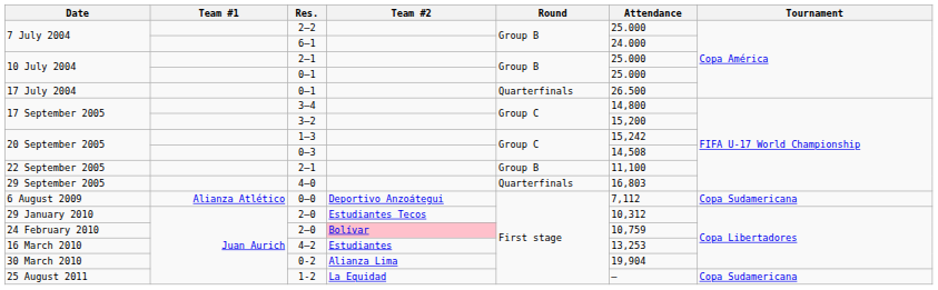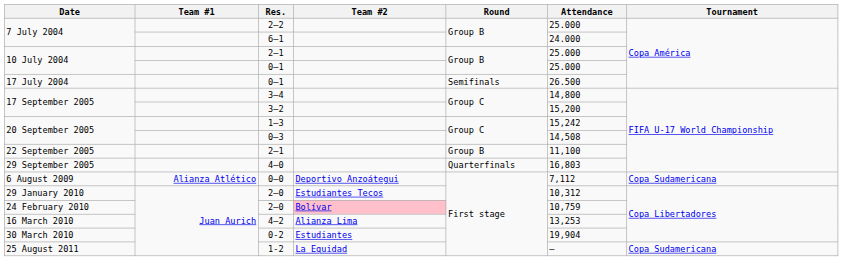 <table class="wikitable"  style="text-align:left; width:100%;">
 <tr>
 <th>Date</th>
 <th>Team #1</th>
 <th>Res.</th>
 <th>Team #2</th>
 <th>Round</th>
 <th>Attendance</th>
 <th>Tournament</th>
 </tr>
 <tr>
 <td rowspan="2">7 July 2004</td>
 <td style="text-align:right;"></td>
 <td style="text-align:center;">2–2</td>
 <td></td>
 <td rowspan="2">Group B</td>
 <td>25.000</td>
 <td rowspan="5"><a href='#'>Copa América</a></td>
 </tr>
 <tr>
 <td style="text-align:right;"></td>
 <td style="text-align:center;">6–1</td>
 <td></td>
 <td>24.000</td>
 </tr>
 <tr>
 <td rowspan="2">10 July 2004</td>
 <td style="text-align:right;"></td>
 <td style="text-align:center;">2–1</td>
 <td></td>
 <td rowspan="2">Group B</td>
 <td>25.000</td>
 </tr>
 <tr>
 <td style="text-align:right;"></td>
 <td style="text-align:center;">0–1</td>
 <td></td>
 <td>25.000</td>
 </tr>
 <tr>
 <td>17 July 2004</td>
 <td style="text-align:right;"></td>
 <td style="text-align:center;">0–1</td>
 <td></td>
-<td>Quarterfinals</td>
+<td>Semifinals</td>
 <td>26.500</td>
 </tr>
 <tr>
 <td rowspan="2">17 September 2005</td>
 <td style="text-align:right;"></td>
 <td style="text-align:center;">3–4</td>
 <td></td>
 <td rowspan="2">Group C</td>
 <td>14,800</td>
 <td rowspan="6"><a href='#'>FIFA U-17 World Championship</a></td>
 </tr>
 <tr>
 <td style="text-align:right;"></td>
 <td style="text-align:center;">3–2</td>
 <td></td>
 <td>15,200</td>
 </tr>
 <tr>
 <td rowspan="2">20 September 2005</td>
 <td style="text-align:right;"></td>
 <td style="text-align:center;">1–3</td>
 <td></td>
 <td rowspan="2">Group C</td>
 <td>15,242</td>
 </tr>
 <tr>
 <td style="text-align:right;"></td>
 <td style="text-align:center;">0–3</td>
 <td></td>
 <td>14,508</td>
 </tr>
 <tr>
 <td>22 September 2005</td>
 <td style="text-align:right;"></td>
 <td style="text-align:center;">2–1</td>
 <td></td>
 <td>Group B</td>
 <td>11,100</td>
 </tr>
 <tr>
 <td>29 September 2005</td>
 <td style="text-align:right;"></td>
 <td style="text-align:center;">4–0</td>
 <td></td>
 <td>Quarterfinals</td>
 <td>16,803</td>
 </tr>
 <tr>
 <td>6 August 2009</td>
 <td style="text-align:right;"><a href='#'>Alianza Atlético</a> </td>
 <td style="text-align:center;">0–0</td>
 <td> <a href='#'>Deportivo Anzoátegui</a></td>
 <td rowspan="6">First stage</td>
 <td>7,112</td>
 <td><a href='#'>Copa Sudamericana</a></td>
 </tr>
 <tr>
 <td>29 January 2010</td>
 <td rowspan="5" style="text-align:right;"><a href='#'>Juan Aurich</a> </td>
 <td style="text-align:center;">2–0</td>
 <td> <a href='#'>Estudiantes Tecos</a></td>
 <td>10,312</td>
 <td rowspan="4"><a href='#'>Copa Libertadores</a></td>
 </tr>
 <tr>
 <td>24 February 2010</td>
 <td style="text-align:center;">2–0</td>
 <td style="background: pink;"> <a href='#'>Bolívar</a></td>
 <td>10,759</td>
 </tr>
 <tr>
 <td>16 March 2010</td>
 <td style="text-align:center;">4–2</td>
-<td> <a href='#'>Estudiantes</a></td>
+<td> <a href='#'>Alianza Lima</a></td>
 <td>13,253</td>
 </tr>
 <tr>
 <td>30 March 2010</td>
 <td style="text-align:center;">0-2</td>
-<td> <a href='#'>Alianza Lima</a></td>
+<td> <a href='#'>Estudiantes</a></td>
 <td>19,904</td>
 </tr>
 <tr>
 <td>25 August 2011</td>
 <td style="text-align:center;">1-2</td>
 <td> <a href='#'>La Equidad</a></td>
 <td>–</td>
 <td><a href='#'>Copa Sudamericana</a></td>
 </tr>
 </table>
